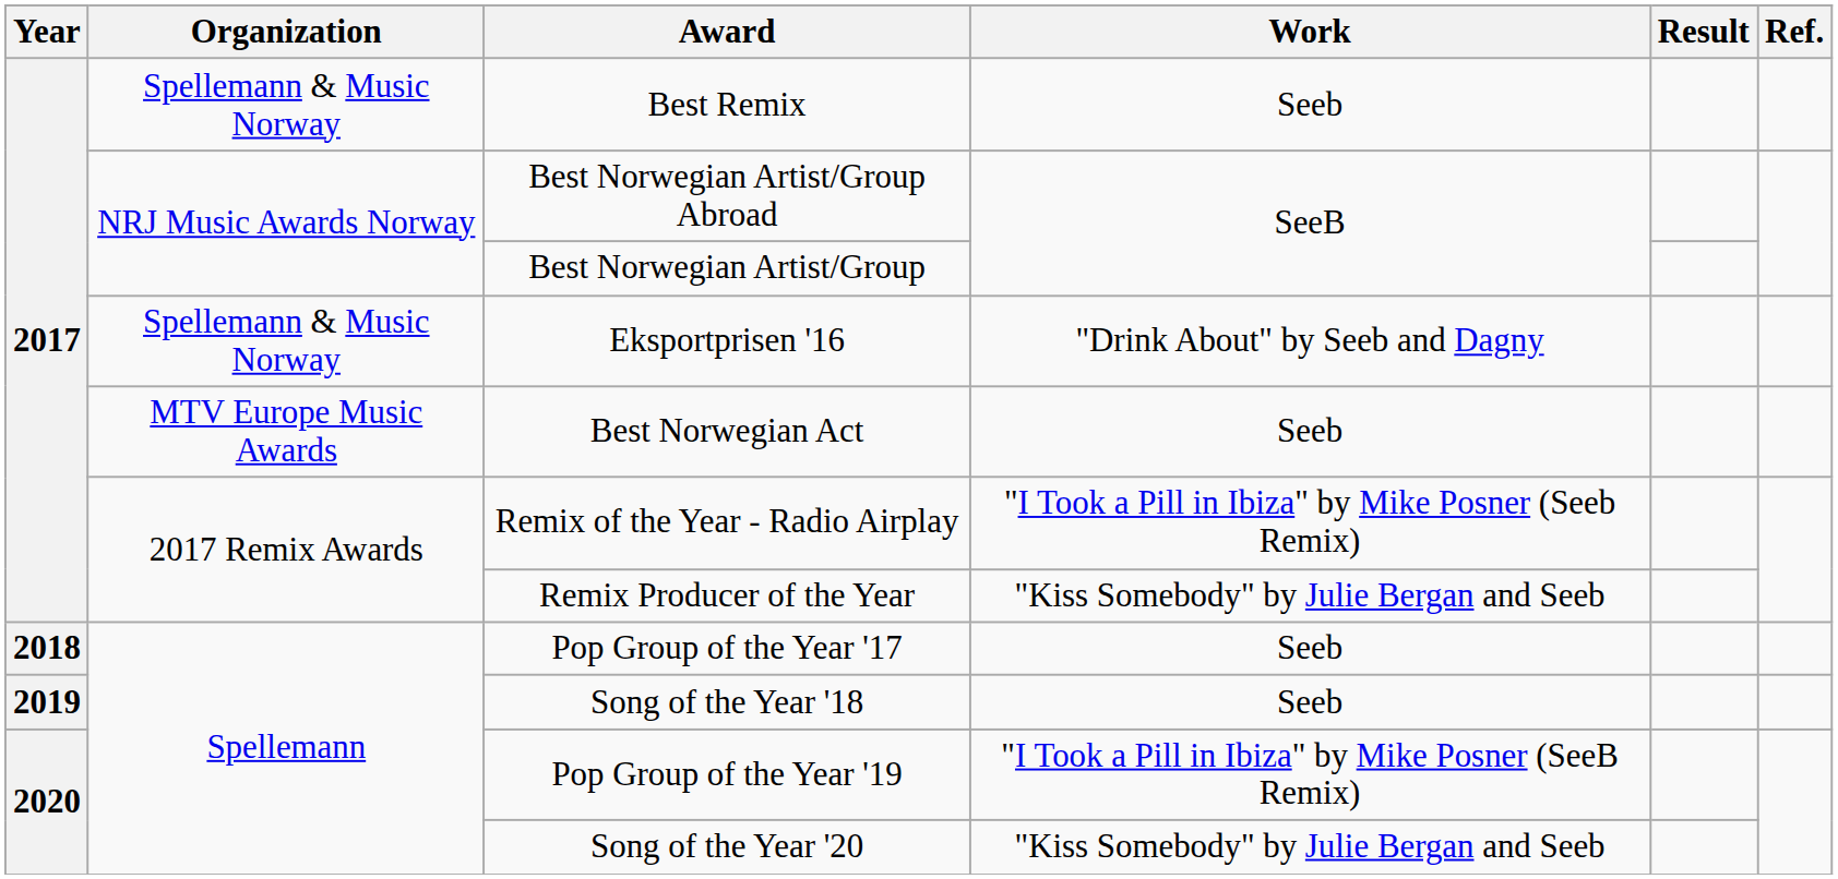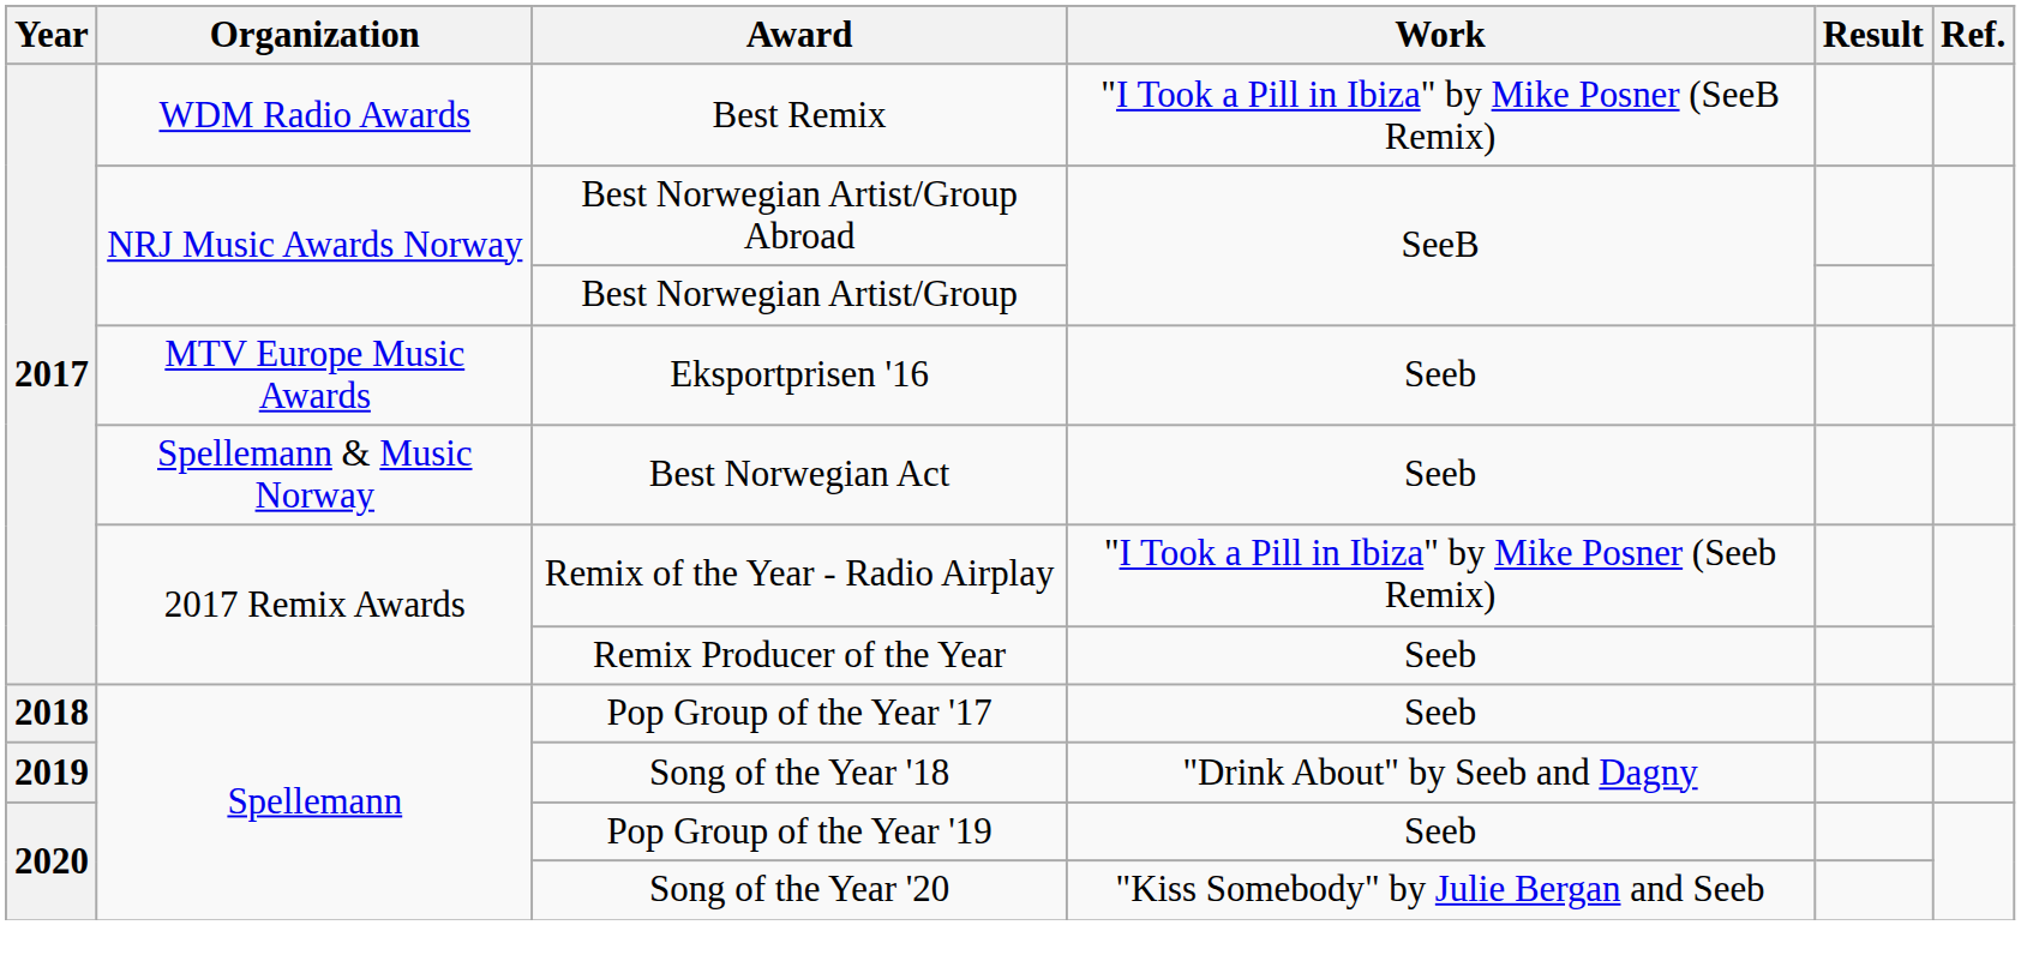 <table class="wikitable plainrowheaders" style="text-align:center;">
 <tr>
 <th>Year</th>
 <th>Organization</th>
 <th>Award</th>
 <th>Work</th>
 <th>Result</th>
 <th>Ref.</th>
 </tr>
 <tr>
 <th scope="row" rowspan="7">2017</th>
-<td><a href='#'>Spellemann</a> & <a href='#'>Music Norway</a></td>
+<td><a href='#'>WDM Radio Awards</a></td>
 <td>Best Remix</td>
-<td>Seeb</td>
+<td>"<a href='#'>I Took a Pill in Ibiza</a>" by <a href='#'>Mike Posner</a> (SeeB Remix)</td>
 <td></td>
 <td></td>
 </tr>
 <tr>
 <td rowspan="2"><a href='#'>NRJ Music Awards Norway</a></td>
 <td>Best Norwegian Artist/Group Abroad</td>
 <td rowspan="2">SeeB</td>
 <td></td>
 <td rowspan="2"></td>
 </tr>
 <tr>
 <td>Best Norwegian Artist/Group</td>
 <td></td>
 </tr>
 <tr>
-<td><a href='#'>Spellemann</a> & <a href='#'>Music Norway</a></td>
+<td><a href='#'>MTV Europe Music Awards</a></td>
 <td>Eksportprisen '16</td>
-<td>"Drink About" by Seeb and <a href='#'>Dagny</a></td>
+<td>Seeb</td>
 <td></td>
 <td></td>
 </tr>
 <tr>
-<td><a href='#'>MTV Europe Music Awards</a></td>
+<td><a href='#'>Spellemann</a> & <a href='#'>Music Norway</a></td>
 <td>Best Norwegian Act</td>
 <td>Seeb</td>
 <td></td>
 <td></td>
 </tr>
 <tr>
 <td rowspan="2">2017 Remix Awards</td>
 <td>Remix of the Year - Radio Airplay</td>
 <td>"<a href='#'>I Took a Pill in Ibiza</a>" by <a href='#'>Mike Posner</a> (Seeb Remix)</td>
 <td></td>
 <td rowspan="2"></td>
 </tr>
 <tr>
 <td>Remix Producer of the Year</td>
-<td>"Kiss Somebody" by <a href='#'>Julie Bergan</a> and Seeb</td>
+<td>Seeb</td>
 <td></td>
 </tr>
 <tr>
 <th scope="row">2018</th>
 <td rowspan="4"><a href='#'>Spellemann</a></td>
 <td>Pop Group of the Year '17</td>
 <td>Seeb</td>
 <td></td>
 <td></td>
 </tr>
 <tr>
 <th scope="row">2019</th>
 <td>Song of the Year '18</td>
-<td>Seeb</td>
+<td>"Drink About" by Seeb and <a href='#'>Dagny</a></td>
 <td></td>
 <td></td>
 </tr>
 <tr>
 <th rowspan="2" scope="row">2020</th>
 <td>Pop Group of the Year '19</td>
-<td>"<a href='#'>I Took a Pill in Ibiza</a>" by <a href='#'>Mike Posner</a> (SeeB Remix)</td>
+<td>Seeb</td>
 <td></td>
 <td rowspan="2"></td>
 </tr>
 <tr>
 <td>Song of the Year '20</td>
 <td>"Kiss Somebody" by <a href='#'>Julie Bergan</a> and Seeb</td>
 <td></td>
 </tr>
 </table>
